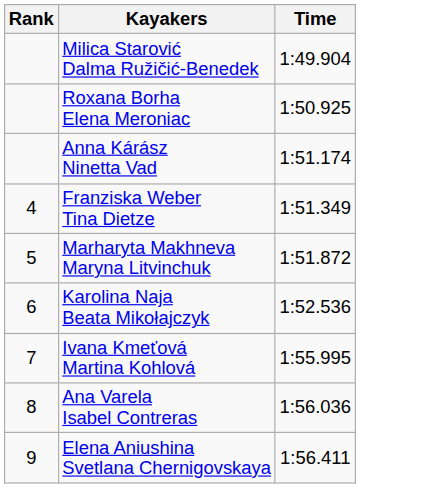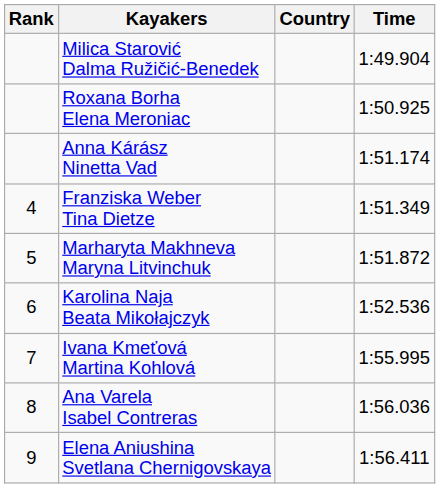 <table class="wikitable" style="text-align:center">
 <tr>
 <th>Rank</th>
 <th>Kayakers</th>
+<th>Country</th>
 <th>Time</th>
 </tr>
 <tr>
 <td></td>
 <td align="left"><a href='#'>Milica Starović</a><br><a href='#'>Dalma Ružičić-Benedek</a></td>
+<td align="left"></td>
 <td>1:49.904</td>
 </tr>
 <tr>
 <td></td>
 <td align="left"><a href='#'>Roxana Borha</a><br><a href='#'>Elena Meroniac</a></td>
+<td align="left"></td>
 <td>1:50.925</td>
 </tr>
 <tr>
 <td></td>
 <td align="left"><a href='#'>Anna Kárász</a><br><a href='#'>Ninetta Vad</a></td>
+<td align="left"></td>
 <td>1:51.174</td>
 </tr>
 <tr>
 <td>4</td>
 <td align="left"><a href='#'>Franziska Weber</a><br><a href='#'>Tina Dietze</a></td>
+<td align="left"></td>
 <td>1:51.349</td>
 </tr>
 <tr>
 <td>5</td>
 <td align="left"><a href='#'>Marharyta Makhneva</a><br><a href='#'>Maryna Litvinchuk</a></td>
+<td align="left"></td>
 <td>1:51.872</td>
 </tr>
 <tr>
 <td>6</td>
 <td align="left"><a href='#'>Karolina Naja</a><br><a href='#'>Beata Mikołajczyk</a></td>
+<td align="left"></td>
 <td>1:52.536</td>
 </tr>
 <tr>
 <td>7</td>
 <td align="left"><a href='#'>Ivana Kmeťová</a><br><a href='#'>Martina Kohlová</a></td>
+<td align="left"></td>
 <td>1:55.995</td>
 </tr>
 <tr>
 <td>8</td>
 <td align="left"><a href='#'>Ana Varela</a><br><a href='#'>Isabel Contreras</a></td>
+<td align="left"></td>
 <td>1:56.036</td>
 </tr>
 <tr>
 <td>9</td>
 <td align="left"><a href='#'>Elena Aniushina</a><br><a href='#'>Svetlana Chernigovskaya</a></td>
+<td align="left"></td>
 <td>1:56.411</td>
 </tr>
 </table>
